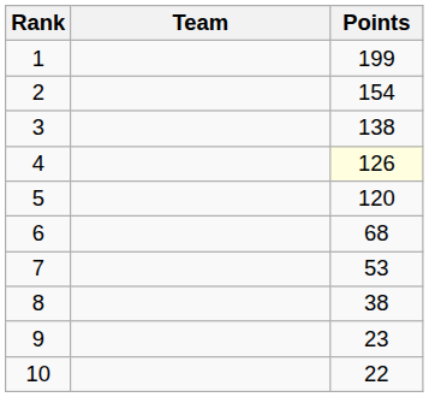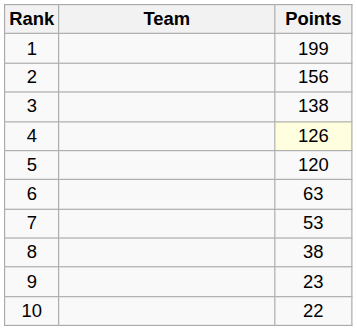 <table class="wikitable" style="text-align:center;">
 <tr>
 <th width=40>Rank</th>
 <th width=180>Team</th>
 <th width=60>Points</th>
 </tr>
 <tr>
 <td>1</td>
 <td align=left></td>
 <td>199</td>
 </tr>
 <tr>
 <td>2</td>
 <td align=left></td>
-<td>154</td>
+<td>156</td>
 </tr>
 <tr>
 <td>3</td>
 <td align=left></td>
 <td>138</td>
 </tr>
 <tr>
 <td>4</td>
 <td align=left></td>
 <td style="background: lightyellow;">126</td>
 </tr>
 <tr>
 <td>5</td>
 <td align=left></td>
 <td>120</td>
 </tr>
 <tr>
 <td>6</td>
 <td align=left></td>
-<td>68</td>
+<td>63</td>
 </tr>
 <tr>
 <td>7</td>
 <td align=left></td>
 <td>53</td>
 </tr>
 <tr>
 <td>8</td>
 <td align=left></td>
 <td>38</td>
 </tr>
 <tr>
 <td>9</td>
 <td align=left></td>
 <td>23</td>
 </tr>
 <tr>
 <td>10</td>
 <td align=left></td>
 <td>22</td>
 </tr>
 </table>
